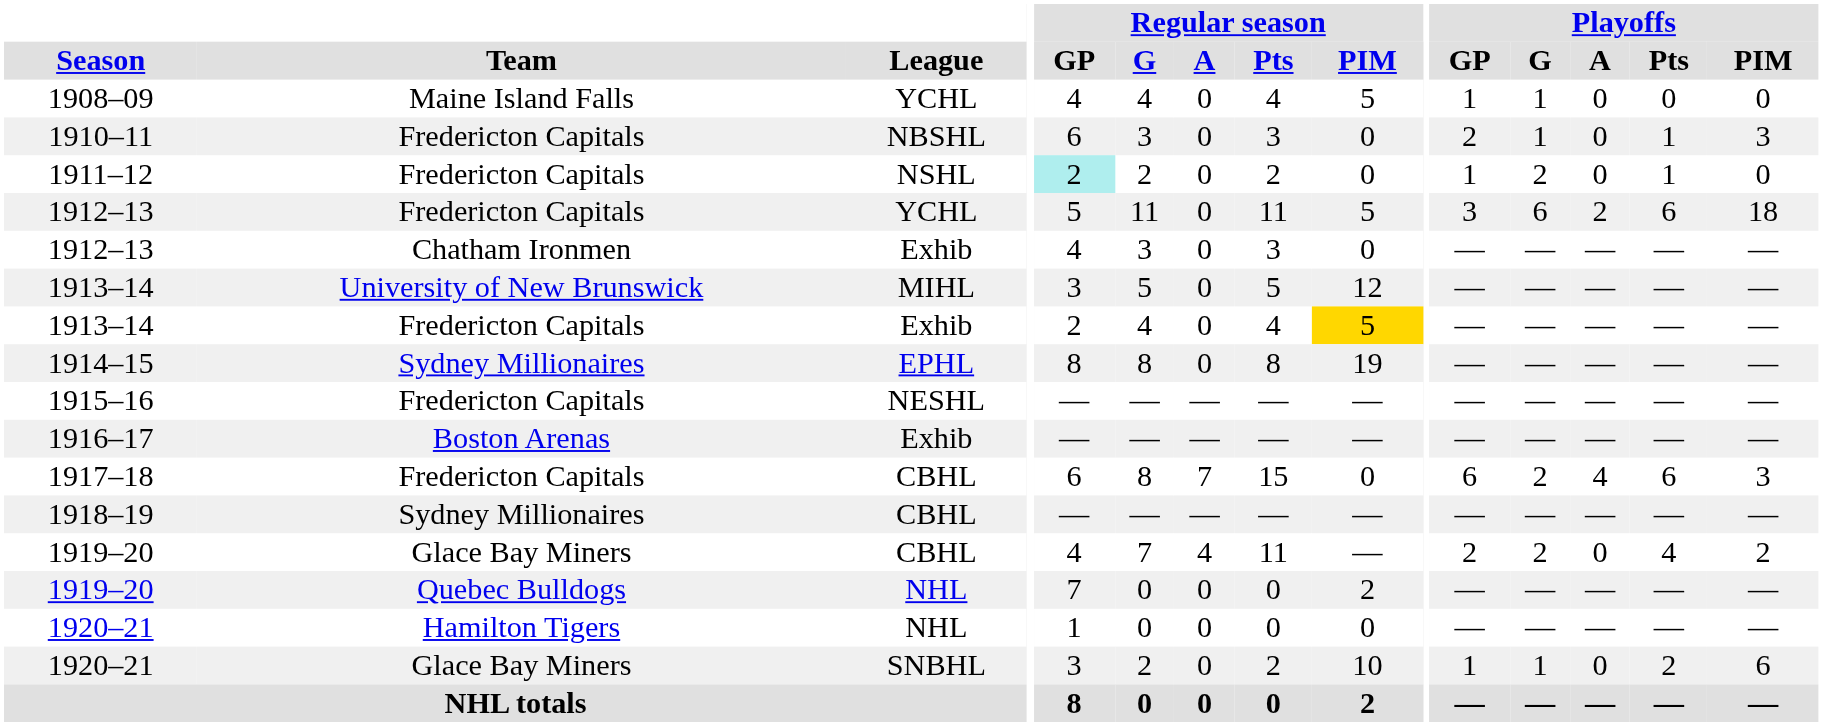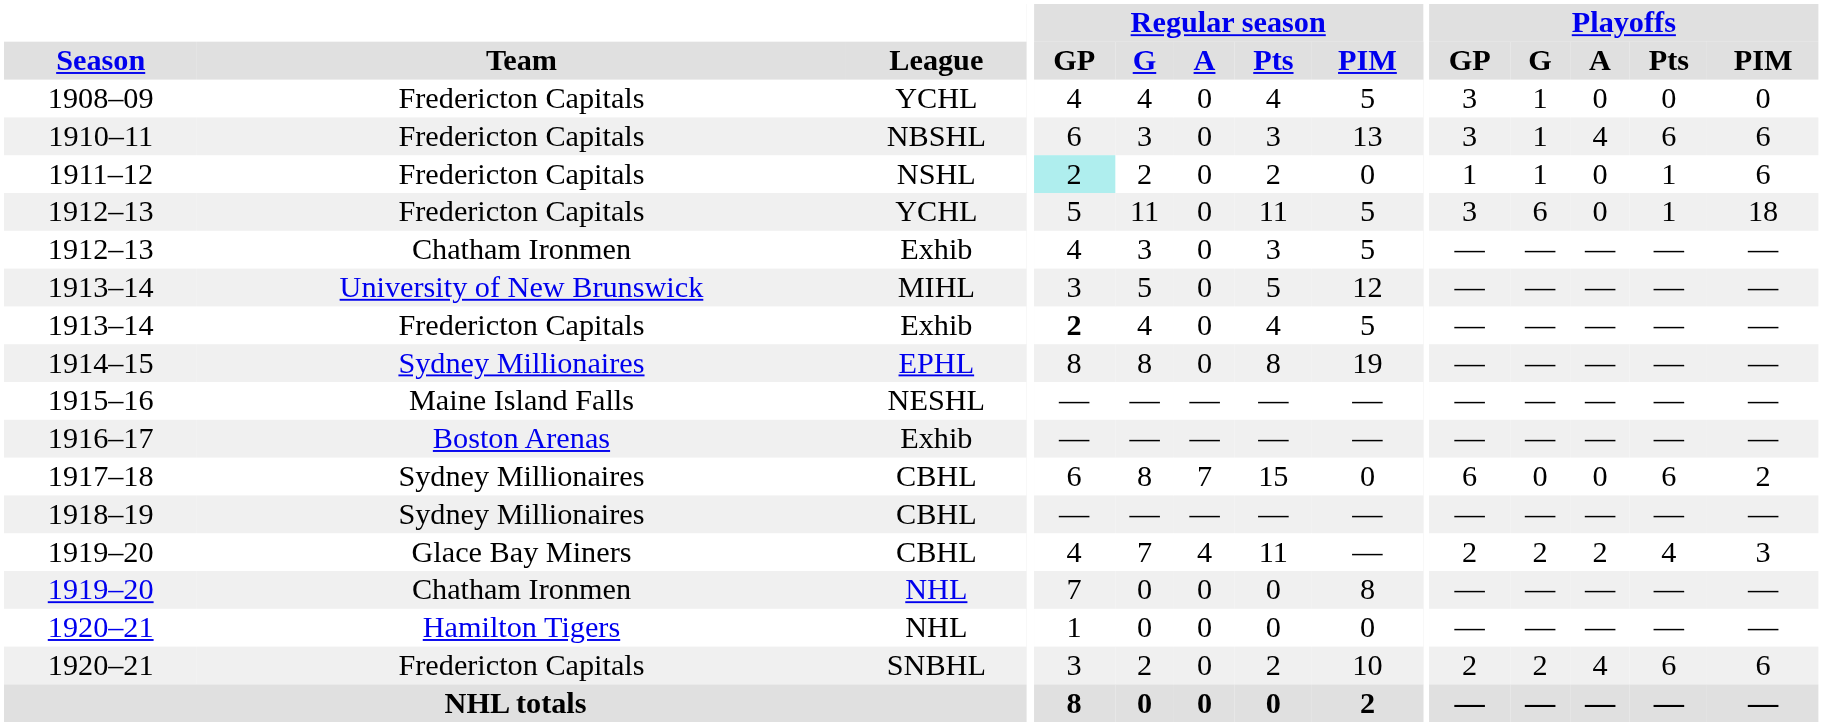 <table border="0" cellpadding="1" cellspacing="0" style="text-align:center; width:60em">
 <tr bgcolor="#e0e0e0">
 <th colspan="3" bgcolor="#ffffff"></th>
 <th rowspan="100" bgcolor="#ffffff"></th>
 <th colspan="5"><a href='#'>Regular season</a></th>
 <th rowspan="100" bgcolor="#ffffff"></th>
 <th colspan="5"><a href='#'>Playoffs</a></th>
 </tr>
 <tr bgcolor="#e0e0e0">
 <th><a href='#'>Season</a></th>
 <th>Team</th>
 <th>League</th>
 <th>GP</th>
 <th><a href='#'>G</a></th>
 <th><a href='#'>A</a></th>
 <th><a href='#'>Pts</a></th>
 <th><a href='#'>PIM</a></th>
 <th>GP</th>
 <th>G</th>
 <th>A</th>
 <th>Pts</th>
 <th>PIM</th>
 </tr>
 <tr>
 <td>1908–09</td>
-<td>Maine Island Falls</td>
+<td>Fredericton Capitals</td>
 <td>YCHL</td>
 <td>4</td>
 <td>4</td>
 <td>0</td>
 <td>4</td>
 <td>5</td>
-<td>1</td>
+<td>3</td>
 <td>1</td>
 <td>0</td>
 <td>0</td>
 <td>0</td>
 </tr>
 <tr bgcolor="#f0f0f0">
 <td>1910–11</td>
 <td>Fredericton Capitals</td>
 <td>NBSHL</td>
 <td>6</td>
 <td>3</td>
 <td>0</td>
 <td>3</td>
-<td>0</td>
-<td>2</td>
+<td>13</td>
+<td>3</td>
 <td>1</td>
-<td>0</td>
-<td>1</td>
-<td>3</td>
+<td>4</td>
+<td>6</td>
+<td>6</td>
 </tr>
 <tr>
 <td>1911–12</td>
 <td>Fredericton Capitals</td>
 <td>NSHL</td>
 <td style="background: paleturquoise;">2</td>
 <td>2</td>
 <td>0</td>
 <td>2</td>
 <td>0</td>
 <td>1</td>
-<td>2</td>
+<td>1</td>
 <td>0</td>
 <td>1</td>
-<td>0</td>
+<td>6</td>
 </tr>
 <tr bgcolor="#f0f0f0">
 <td>1912–13</td>
 <td>Fredericton Capitals</td>
 <td>YCHL</td>
 <td>5</td>
 <td>11</td>
 <td>0</td>
 <td>11</td>
 <td>5</td>
 <td>3</td>
 <td>6</td>
-<td>2</td>
-<td>6</td>
+<td>0</td>
+<td>1</td>
 <td>18</td>
 </tr>
 <tr>
 <td>1912–13</td>
 <td>Chatham Ironmen</td>
 <td>Exhib</td>
 <td>4</td>
 <td>3</td>
 <td>0</td>
 <td>3</td>
-<td>0</td>
+<td>5</td>
 <td>—</td>
 <td>—</td>
 <td>—</td>
 <td>—</td>
 <td>—</td>
 </tr>
 <tr bgcolor="#f0f0f0">
 <td>1913–14</td>
 <td><a href='#'>University of New Brunswick</a></td>
 <td>MIHL</td>
 <td>3</td>
 <td>5</td>
 <td>0</td>
 <td>5</td>
 <td>12</td>
 <td>—</td>
 <td>—</td>
 <td>—</td>
 <td>—</td>
 <td>—</td>
 </tr>
 <tr>
 <td>1913–14</td>
 <td>Fredericton Capitals</td>
 <td>Exhib</td>
-<td>2</td>
+<td><strong>2</strong></td>
 <td>4</td>
 <td>0</td>
 <td>4</td>
-<td style="background: gold;">5</td>
+<td>5</td>
 <td>—</td>
 <td>—</td>
 <td>—</td>
 <td>—</td>
 <td>—</td>
 </tr>
 <tr bgcolor="#f0f0f0">
 <td>1914–15</td>
 <td><a href='#'>Sydney Millionaires</a></td>
 <td><a href='#'>EPHL</a></td>
 <td>8</td>
 <td>8</td>
 <td>0</td>
 <td>8</td>
 <td>19</td>
 <td>—</td>
 <td>—</td>
 <td>—</td>
 <td>—</td>
 <td>—</td>
 </tr>
 <tr>
 <td>1915–16</td>
-<td>Fredericton Capitals</td>
+<td>Maine Island Falls</td>
 <td>NESHL</td>
 <td>—</td>
 <td>—</td>
 <td>—</td>
 <td>—</td>
 <td>—</td>
 <td>—</td>
 <td>—</td>
 <td>—</td>
 <td>—</td>
 <td>—</td>
 </tr>
 <tr bgcolor="#f0f0f0">
 <td>1916–17</td>
 <td><a href='#'>Boston Arenas</a></td>
 <td>Exhib</td>
 <td>—</td>
 <td>—</td>
 <td>—</td>
 <td>—</td>
 <td>—</td>
 <td>—</td>
 <td>—</td>
 <td>—</td>
 <td>—</td>
 <td>—</td>
 </tr>
 <tr>
 <td>1917–18</td>
-<td>Fredericton Capitals</td>
+<td>Sydney Millionaires</td>
 <td>CBHL</td>
 <td>6</td>
 <td>8</td>
 <td>7</td>
 <td>15</td>
 <td>0</td>
 <td>6</td>
+<td>0</td>
+<td>0</td>
+<td>6</td>
 <td>2</td>
-<td>4</td>
-<td>6</td>
-<td>3</td>
 </tr>
 <tr bgcolor="#f0f0f0">
 <td>1918–19</td>
 <td>Sydney Millionaires</td>
 <td>CBHL</td>
 <td>—</td>
 <td>—</td>
 <td>—</td>
 <td>—</td>
 <td>—</td>
 <td>—</td>
 <td>—</td>
 <td>—</td>
 <td>—</td>
 <td>—</td>
 </tr>
 <tr>
 <td>1919–20</td>
 <td>Glace Bay Miners</td>
 <td>CBHL</td>
 <td>4</td>
 <td>7</td>
 <td>4</td>
 <td>11</td>
 <td>—</td>
 <td>2</td>
 <td>2</td>
-<td>0</td>
+<td>2</td>
 <td>4</td>
-<td>2</td>
+<td>3</td>
 </tr>
 <tr bgcolor="#f0f0f0">
 <td><a href='#'>1919–20</a></td>
-<td><a href='#'>Quebec Bulldogs</a></td>
+<td>Chatham Ironmen</td>
 <td><a href='#'>NHL</a></td>
 <td>7</td>
 <td>0</td>
 <td>0</td>
 <td>0</td>
-<td>2</td>
+<td>8</td>
 <td>—</td>
 <td>—</td>
 <td>—</td>
 <td>—</td>
 <td>—</td>
 </tr>
 <tr>
 <td><a href='#'>1920–21</a></td>
 <td><a href='#'>Hamilton Tigers</a></td>
 <td>NHL</td>
 <td>1</td>
 <td>0</td>
 <td>0</td>
 <td>0</td>
 <td>0</td>
 <td>—</td>
 <td>—</td>
 <td>—</td>
 <td>—</td>
 <td>—</td>
 </tr>
 <tr bgcolor="#f0f0f0">
 <td>1920–21</td>
-<td>Glace Bay Miners</td>
+<td>Fredericton Capitals</td>
 <td>SNBHL</td>
 <td>3</td>
 <td>2</td>
 <td>0</td>
 <td>2</td>
 <td>10</td>
-<td>1</td>
-<td>1</td>
-<td>0</td>
 <td>2</td>
+<td>2</td>
+<td>4</td>
+<td>6</td>
 <td>6</td>
 </tr>
 <tr bgcolor="#e0e0e0">
 <th colspan="3">NHL totals</th>
 <th>8</th>
 <th>0</th>
 <th>0</th>
 <th>0</th>
 <th>2</th>
 <th>—</th>
 <th>—</th>
 <th>—</th>
 <th>—</th>
 <th>—</th>
 </tr>
 </table>
